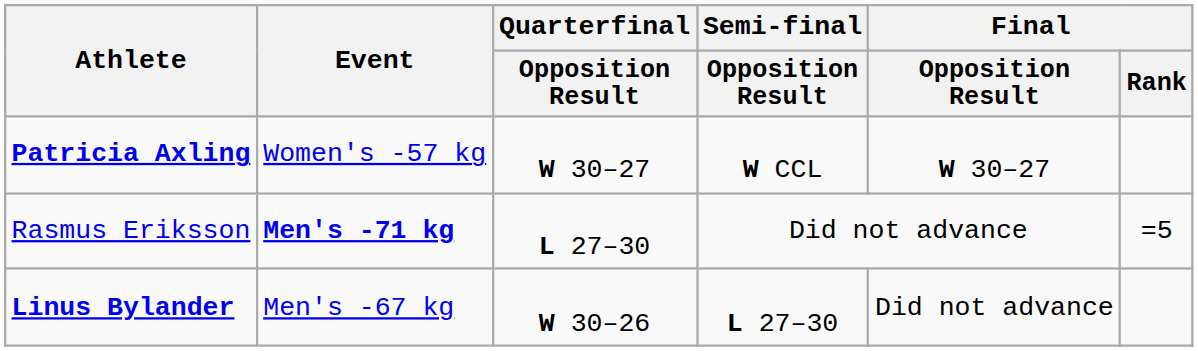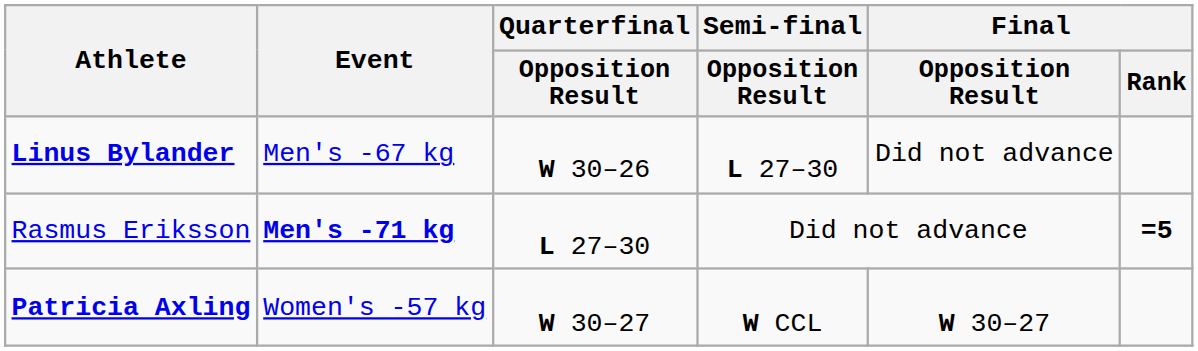 <table class=wikitable style=font-size:90%;text-align:center>
 <tr>
 <th rowspan=2>Athlete</th>
 <th rowspan=2>Event</th>
 <th>Quarterfinal</th>
 <th>Semi-final</th>
 <th colspan="2">Final</th>
 </tr>
 <tr style=font-size:95%>
 <th>Opposition<br>Result</th>
 <th>Opposition<br>Result</th>
 <th>Opposition<br>Result</th>
 <th>Rank</th>
 </tr>
 <tr>
+<td align=left><strong><a href='#'>Linus Bylander</a></strong></td>
+<td align=left><a href='#'>Men's -67 kg</a></td>
+<td><br><strong>W</strong> 30–26</td>
+<td><br><strong>L</strong> 27–30</td>
+<td>Did not advance</td>
+<td></td>
+</tr>
+<tr>
+<td align=left><a href='#'>Rasmus Eriksson</a></td>
+<td align=left><strong><a href='#'>Men's -71 kg</a></strong></td>
+<td><br><strong>L</strong> 27–30</td>
+<td colspan=2>Did not advance</td>
+<td><strong>=5</strong></td>
+</tr>
+<tr>
 <td align=left><strong><a href='#'>Patricia Axling</a></strong></td>
 <td align=left><a href='#'>Women's -57 kg</a></td>
 <td><br><strong>W</strong> 30–27</td>
 <td><br><strong>W</strong> CCL</td>
 <td><br><strong>W</strong> 30–27</td>
 <td></td>
 </tr>
-<tr>
-<td align=left><a href='#'>Rasmus Eriksson</a></td>
-<td align=left><strong><a href='#'>Men's -71 kg</a></strong></td>
-<td><br><strong>L</strong> 27–30</td>
-<td colspan=2>Did not advance</td>
-<td>=5</td>
-</tr>
-<tr>
-<td align=left><strong><a href='#'>Linus Bylander</a></strong></td>
-<td align=left><a href='#'>Men's -67 kg</a></td>
-<td><br><strong>W</strong> 30–26</td>
-<td><br><strong>L</strong> 27–30</td>
-<td>Did not advance</td>
-<td></td>
-</tr>
 </table>
